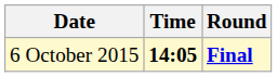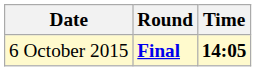 <table class="wikitable">
 <tr>
 <th>Date</th>
+<th>Round</th>
 <th>Time</th>
-<th>Round</th>
 </tr>
 <tr style=background:lemonchiffon>
 <td>6 October 2015</td>
+<td><strong><a href='#'>Final</a></strong></td>
 <td><strong>14:05</strong></td>
-<td><strong><a href='#'>Final</a></strong></td>
 </tr>
 </table>
